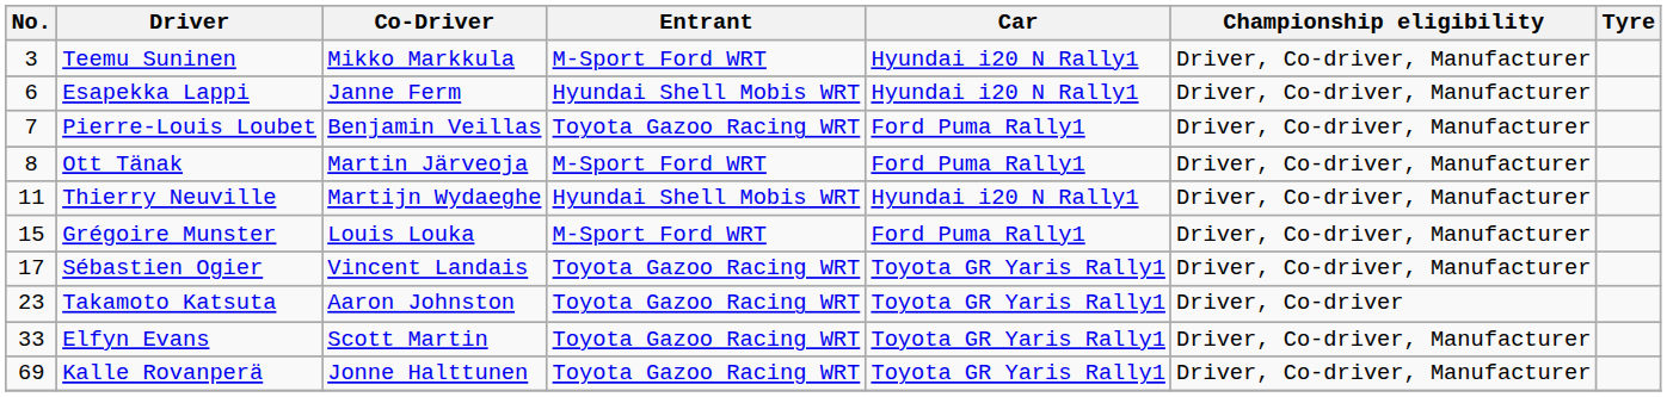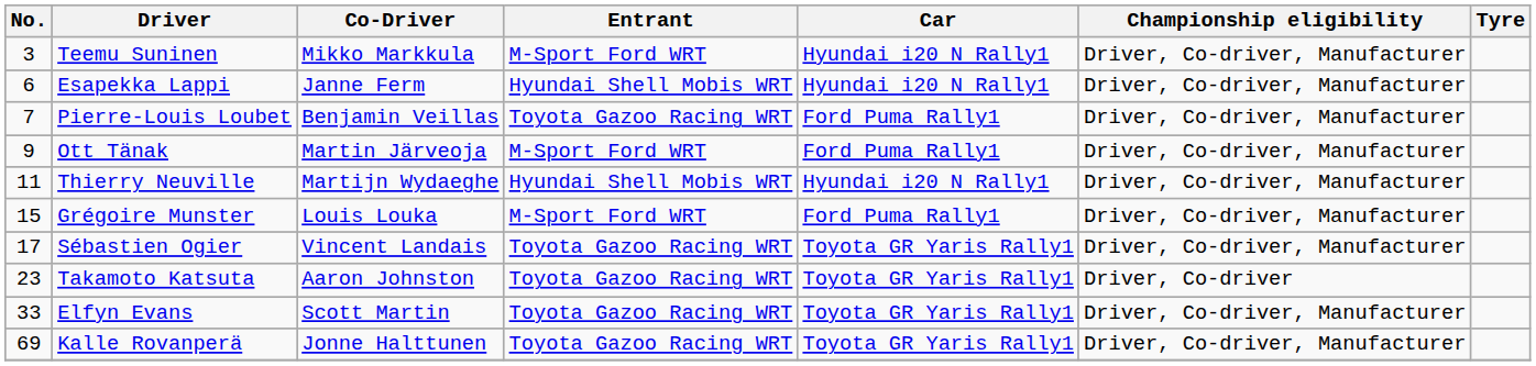 <table class="wikitable" style="font-size: 85%;">
 <tr>
 <th>No.</th>
 <th>Driver</th>
 <th>Co-Driver</th>
 <th>Entrant</th>
 <th>Car</th>
 <th>Championship eligibility</th>
 <th>Tyre</th>
 </tr>
 <tr>
 <td align="center">3</td>
 <td> <a href='#'>Teemu Suninen</a></td>
 <td> <a href='#'>Mikko Markkula</a></td>
 <td> <a href='#'>M-Sport Ford WRT</a></td>
 <td><a href='#'>Hyundai i20 N Rally1</a></td>
 <td>Driver, Co-driver, Manufacturer</td>
 <td align="center"></td>
 </tr>
 <tr>
 <td align="center">6</td>
 <td> <a href='#'>Esapekka Lappi</a></td>
 <td> <a href='#'>Janne Ferm</a></td>
 <td> <a href='#'>Hyundai Shell Mobis WRT</a></td>
 <td><a href='#'>Hyundai i20 N Rally1</a></td>
 <td>Driver, Co-driver, Manufacturer</td>
 <td align="center"></td>
 </tr>
 <tr>
 <td align="center">7</td>
 <td> <a href='#'>Pierre-Louis Loubet</a></td>
 <td> <a href='#'>Benjamin Veillas</a></td>
 <td> <a href='#'>Toyota Gazoo Racing WRT</a></td>
 <td><a href='#'>Ford Puma Rally1</a></td>
 <td>Driver, Co-driver, Manufacturer</td>
 <td align="center"></td>
 </tr>
 <tr>
-<td align="center">8</td>
+<td align="center">9</td>
 <td> <a href='#'>Ott Tänak</a></td>
 <td> <a href='#'>Martin Järveoja</a></td>
 <td> <a href='#'>M-Sport Ford WRT</a></td>
 <td><a href='#'>Ford Puma Rally1</a></td>
 <td>Driver, Co-driver, Manufacturer</td>
 <td align="center"></td>
 </tr>
 <tr>
 <td align="center">11</td>
 <td> <a href='#'>Thierry Neuville</a></td>
 <td> <a href='#'>Martijn Wydaeghe</a></td>
 <td> <a href='#'>Hyundai Shell Mobis WRT</a></td>
 <td><a href='#'>Hyundai i20 N Rally1</a></td>
 <td>Driver, Co-driver, Manufacturer</td>
 <td align="center"></td>
 </tr>
 <tr>
 <td align="center">15</td>
 <td> <a href='#'>Grégoire Munster</a></td>
 <td> <a href='#'>Louis Louka</a></td>
 <td> <a href='#'>M-Sport Ford WRT</a></td>
 <td><a href='#'>Ford Puma Rally1</a></td>
 <td>Driver, Co-driver, Manufacturer</td>
 <td align="center"></td>
 </tr>
 <tr>
 <td align="center">17</td>
 <td> <a href='#'>Sébastien Ogier</a></td>
 <td> <a href='#'>Vincent Landais</a></td>
 <td> <a href='#'>Toyota Gazoo Racing WRT</a></td>
 <td><a href='#'>Toyota GR Yaris Rally1</a></td>
 <td>Driver, Co-driver, Manufacturer</td>
 <td align="center"></td>
 </tr>
 <tr>
 <td align="center">23</td>
 <td> <a href='#'>Takamoto Katsuta</a></td>
 <td> <a href='#'>Aaron Johnston</a></td>
 <td> <a href='#'>Toyota Gazoo Racing WRT</a></td>
 <td><a href='#'>Toyota GR Yaris Rally1</a></td>
 <td>Driver, Co-driver</td>
 <td align="center"></td>
 </tr>
 <tr>
 <td align="center">33</td>
 <td> <a href='#'>Elfyn Evans</a></td>
 <td> <a href='#'>Scott Martin</a></td>
 <td> <a href='#'>Toyota Gazoo Racing WRT</a></td>
 <td><a href='#'>Toyota GR Yaris Rally1</a></td>
 <td>Driver, Co-driver, Manufacturer</td>
 <td align="center"></td>
 </tr>
 <tr>
 <td align="center">69</td>
 <td> <a href='#'>Kalle Rovanperä</a></td>
 <td> <a href='#'>Jonne Halttunen</a></td>
 <td> <a href='#'>Toyota Gazoo Racing WRT</a></td>
 <td><a href='#'>Toyota GR Yaris Rally1</a></td>
 <td>Driver, Co-driver, Manufacturer</td>
 <td align="center"></td>
 </tr>
 <tr>
 </tr>
 </table>
